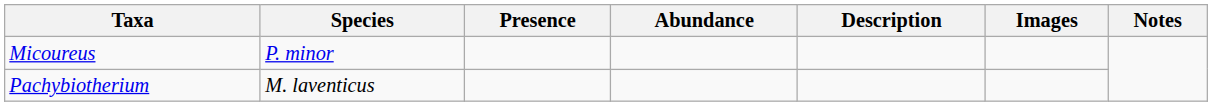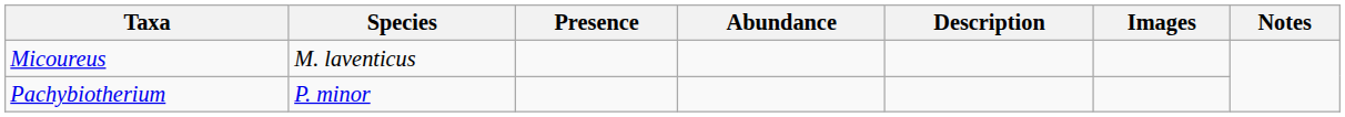 <table class="wikitable sortable" align="center" width="75%">
 <tr>
 <th>Taxa</th>
 <th>Species</th>
 <th>Presence</th>
 <th>Abundance</th>
 <th>Description</th>
 <th>Images</th>
 <th>Notes</th>
 </tr>
 <tr>
 <td><em><a href='#'>Micoureus</a></em></td>
-<td><em><a href='#'>P. minor</a></em></td>
+<td><em>M. laventicus</em></td>
 <td></td>
 <td></td>
 <td></td>
 <td></td>
 <td rowspan = "2"></td>
 </tr>
 <tr>
 <td><em><a href='#'>Pachybiotherium</a></em></td>
-<td><em>M. laventicus</em></td>
+<td><em><a href='#'>P. minor</a></em></td>
 <td></td>
 <td></td>
 <td></td>
 <td></td>
 </tr>
 </table>
